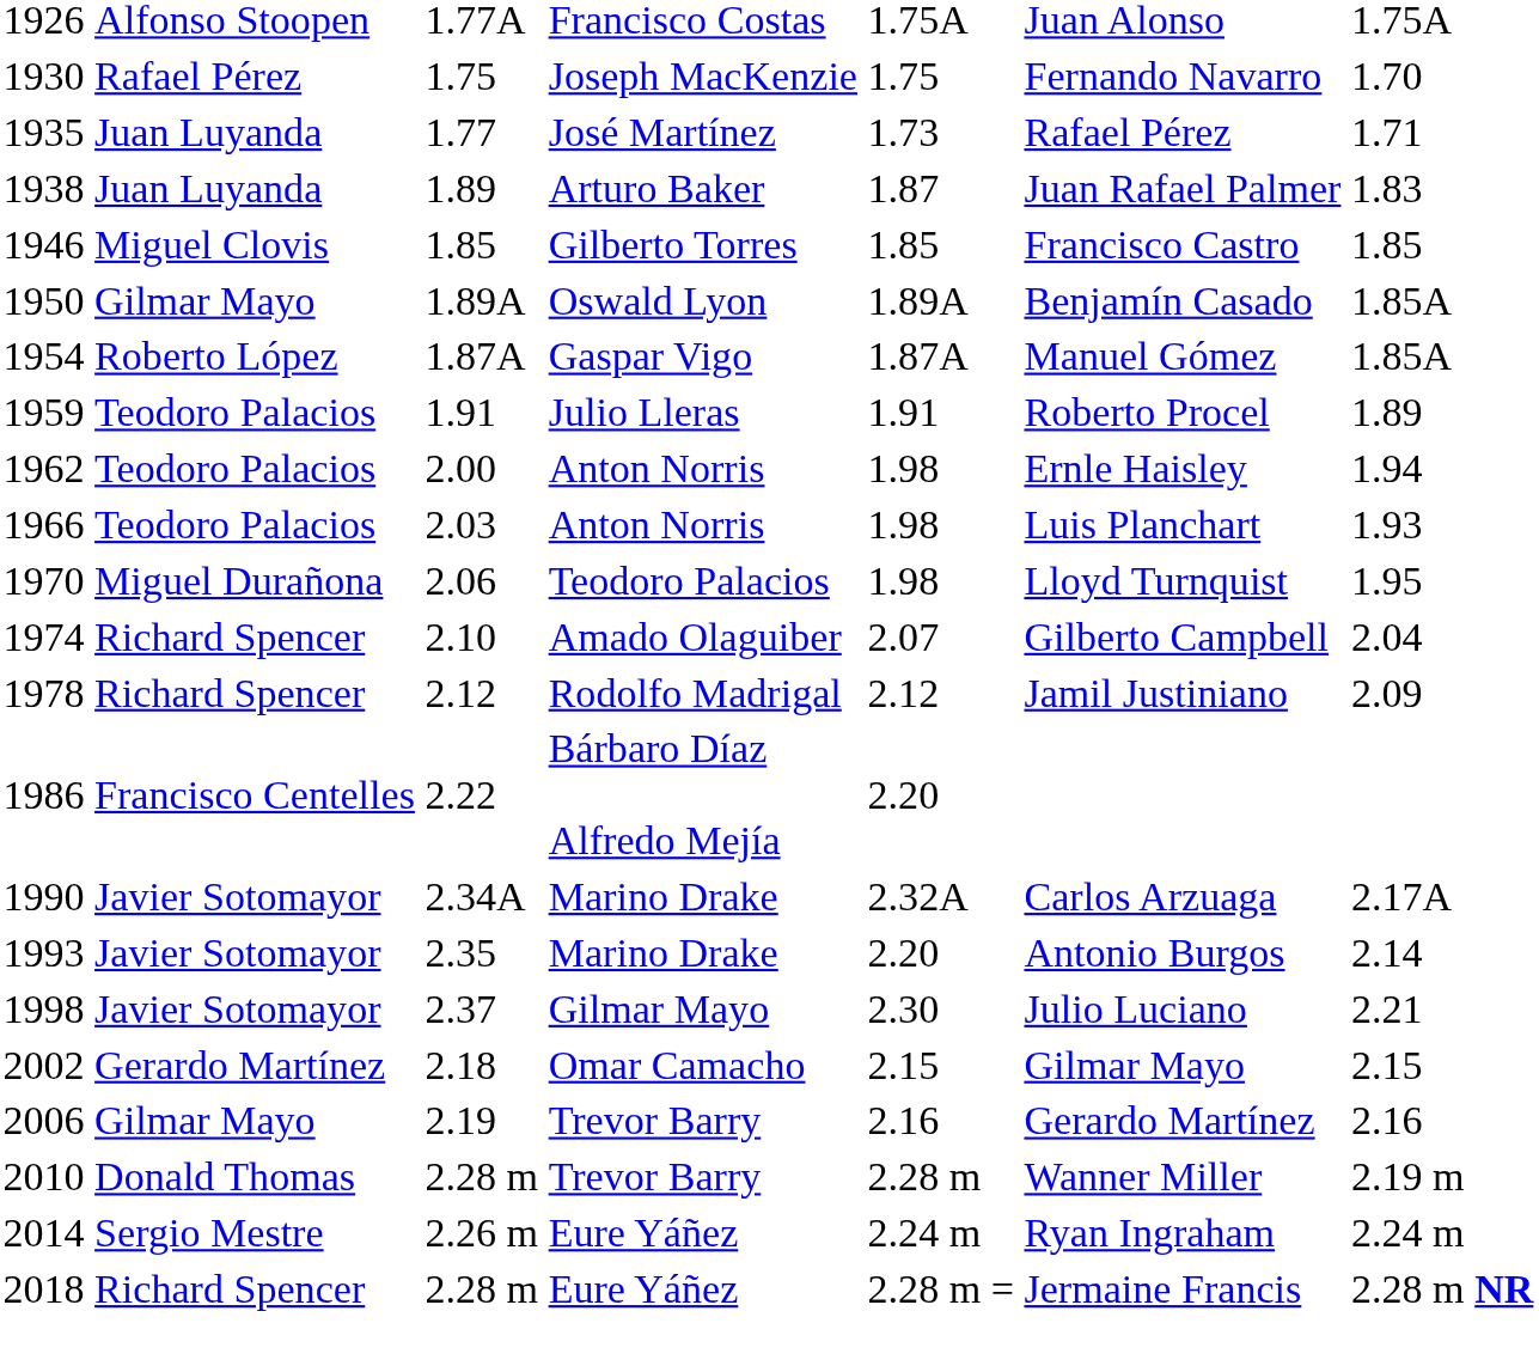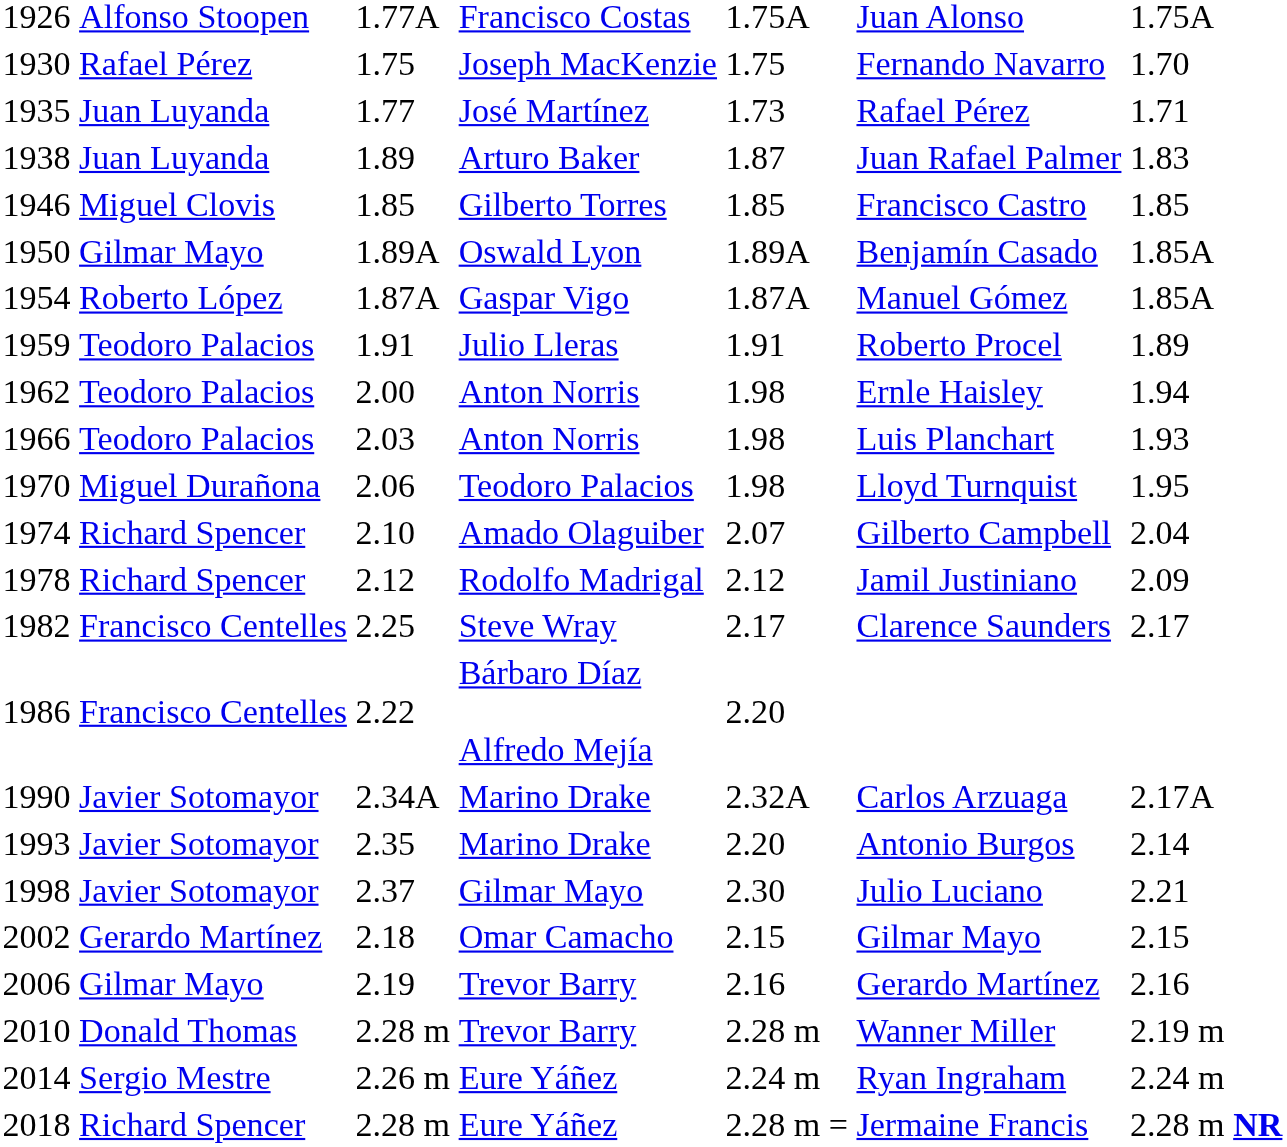 <table>
 <tr>
 <td>1926</td>
 <td><a href='#'>Alfonso Stoopen</a><br> </td>
 <td>1.77A</td>
 <td><a href='#'>Francisco Costas</a><br> </td>
 <td>1.75A</td>
 <td><a href='#'>Juan Alonso</a><br> </td>
 <td>1.75A</td>
 </tr>
 <tr>
 <td>1930</td>
 <td><a href='#'>Rafael Pérez</a><br> </td>
 <td>1.75</td>
 <td><a href='#'>Joseph MacKenzie</a><br> </td>
 <td>1.75</td>
 <td><a href='#'>Fernando Navarro</a><br> </td>
 <td>1.70</td>
 </tr>
 <tr>
 <td>1935</td>
 <td><a href='#'>Juan Luyanda</a><br> </td>
 <td>1.77</td>
 <td><a href='#'>José Martínez</a><br> </td>
 <td>1.73</td>
 <td><a href='#'>Rafael Pérez</a><br> </td>
 <td>1.71</td>
 </tr>
 <tr>
 <td>1938</td>
 <td><a href='#'>Juan Luyanda</a><br> </td>
 <td>1.89</td>
 <td><a href='#'>Arturo Baker</a><br> </td>
 <td>1.87</td>
 <td><a href='#'>Juan Rafael Palmer</a><br> </td>
 <td>1.83</td>
 </tr>
 <tr>
 <td>1946</td>
 <td><a href='#'>Miguel Clovis</a><br> </td>
 <td>1.85</td>
 <td><a href='#'>Gilberto Torres</a><br> </td>
 <td>1.85</td>
 <td><a href='#'>Francisco Castro</a><br> </td>
 <td>1.85</td>
 </tr>
 <tr>
 <td>1950</td>
 <td><a href='#'>Gilmar Mayo</a><br></td>
 <td>1.89A</td>
 <td><a href='#'>Oswald Lyon</a><br> </td>
 <td>1.89A</td>
 <td><a href='#'>Benjamín Casado</a><br> </td>
 <td>1.85A</td>
 </tr>
 <tr>
 <td>1954</td>
 <td><a href='#'>Roberto López</a><br> </td>
 <td>1.87A</td>
 <td><a href='#'>Gaspar Vigo</a><br> </td>
 <td>1.87A</td>
 <td><a href='#'>Manuel Gómez</a><br> </td>
 <td>1.85A</td>
 </tr>
 <tr>
 <td>1959</td>
 <td><a href='#'>Teodoro Palacios</a><br> </td>
 <td>1.91</td>
 <td><a href='#'>Julio Lleras</a><br> </td>
 <td>1.91</td>
 <td><a href='#'>Roberto Procel</a><br> </td>
 <td>1.89</td>
 </tr>
 <tr>
 <td>1962</td>
 <td><a href='#'>Teodoro Palacios</a><br> </td>
 <td>2.00</td>
 <td><a href='#'>Anton Norris</a><br> </td>
 <td>1.98</td>
 <td><a href='#'>Ernle Haisley</a><br> </td>
 <td>1.94</td>
 </tr>
 <tr>
 <td>1966</td>
 <td><a href='#'>Teodoro Palacios</a><br> </td>
 <td>2.03</td>
 <td><a href='#'>Anton Norris</a><br> </td>
 <td>1.98</td>
 <td><a href='#'>Luis Planchart</a><br> </td>
 <td>1.93</td>
 </tr>
 <tr>
 <td>1970</td>
 <td><a href='#'>Miguel Durañona</a><br> </td>
 <td>2.06</td>
 <td><a href='#'>Teodoro Palacios</a><br> </td>
 <td>1.98</td>
 <td><a href='#'>Lloyd Turnquist</a><br> </td>
 <td>1.95</td>
 </tr>
 <tr>
 <td>1974</td>
 <td><a href='#'>Richard Spencer</a><br> </td>
 <td>2.10</td>
 <td><a href='#'>Amado Olaguiber</a><br> </td>
 <td>2.07</td>
 <td><a href='#'>Gilberto Campbell</a><br> </td>
 <td>2.04</td>
 </tr>
 <tr>
 <td>1978</td>
 <td><a href='#'>Richard Spencer</a><br> </td>
 <td>2.12</td>
 <td><a href='#'>Rodolfo Madrigal</a><br> </td>
 <td>2.12</td>
 <td><a href='#'>Jamil Justiniano</a><br> </td>
 <td>2.09</td>
 </tr>
 <tr>
+<td>1982</td>
+<td><a href='#'>Francisco Centelles</a><br> </td>
+<td>2.25</td>
+<td><a href='#'>Steve Wray</a><br> </td>
+<td>2.17</td>
+<td><a href='#'>Clarence Saunders</a><br> </td>
+<td>2.17</td>
+</tr>
+<tr>
 <td>1986</td>
 <td><a href='#'>Francisco Centelles</a><br> </td>
 <td>2.22</td>
 <td><a href='#'>Bárbaro Díaz</a><br> <br> <a href='#'>Alfredo Mejía</a><br> </td>
 <td>2.20</td>
 <td></td>
 <td></td>
 </tr>
 <tr>
 <td>1990</td>
 <td><a href='#'>Javier Sotomayor</a><br> </td>
 <td>2.34A</td>
 <td><a href='#'>Marino Drake</a><br> </td>
 <td>2.32A</td>
 <td><a href='#'>Carlos Arzuaga</a><br> </td>
 <td>2.17A</td>
 </tr>
 <tr>
 <td>1993</td>
 <td><a href='#'>Javier Sotomayor</a><br> </td>
 <td>2.35</td>
 <td><a href='#'>Marino Drake</a><br> </td>
 <td>2.20</td>
 <td><a href='#'>Antonio Burgos</a><br> </td>
 <td>2.14</td>
 </tr>
 <tr>
 <td>1998</td>
 <td><a href='#'>Javier Sotomayor</a><br> </td>
 <td>2.37</td>
 <td><a href='#'>Gilmar Mayo</a><br> </td>
 <td>2.30</td>
 <td><a href='#'>Julio Luciano</a><br> </td>
 <td>2.21</td>
 </tr>
 <tr>
 <td>2002</td>
 <td><a href='#'>Gerardo Martínez</a><br> </td>
 <td>2.18</td>
 <td><a href='#'>Omar Camacho</a><br> </td>
 <td>2.15</td>
 <td><a href='#'>Gilmar Mayo</a><br> </td>
 <td>2.15</td>
 </tr>
 <tr>
 <td>2006</td>
 <td><a href='#'>Gilmar Mayo</a><br></td>
 <td>2.19</td>
 <td><a href='#'>Trevor Barry</a><br></td>
 <td>2.16</td>
 <td><a href='#'>Gerardo Martínez</a><br></td>
 <td>2.16</td>
 </tr>
 <tr>
 <td>2010</td>
 <td><a href='#'>Donald Thomas</a><br></td>
 <td>2.28 m</td>
 <td><a href='#'>Trevor Barry</a><br></td>
 <td>2.28 m</td>
 <td><a href='#'>Wanner Miller</a><br></td>
 <td>2.19 m</td>
 </tr>
 <tr>
 <td>2014</td>
 <td><a href='#'>Sergio Mestre</a><br></td>
 <td>2.26 m</td>
 <td><a href='#'>Eure Yáñez</a><br></td>
 <td>2.24 m</td>
 <td><a href='#'>Ryan Ingraham</a><br></td>
 <td>2.24 m</td>
 </tr>
 <tr>
 <td>2018</td>
 <td><a href='#'>Richard Spencer</a><br> </td>
 <td>2.28 m</td>
 <td><a href='#'>Eure Yáñez</a><br></td>
 <td>2.28 m =</td>
 <td><a href='#'>Jermaine Francis</a><br></td>
 <td>2.28 m <strong><a href='#'>NR</a></strong></td>
 </tr>
 </table>
